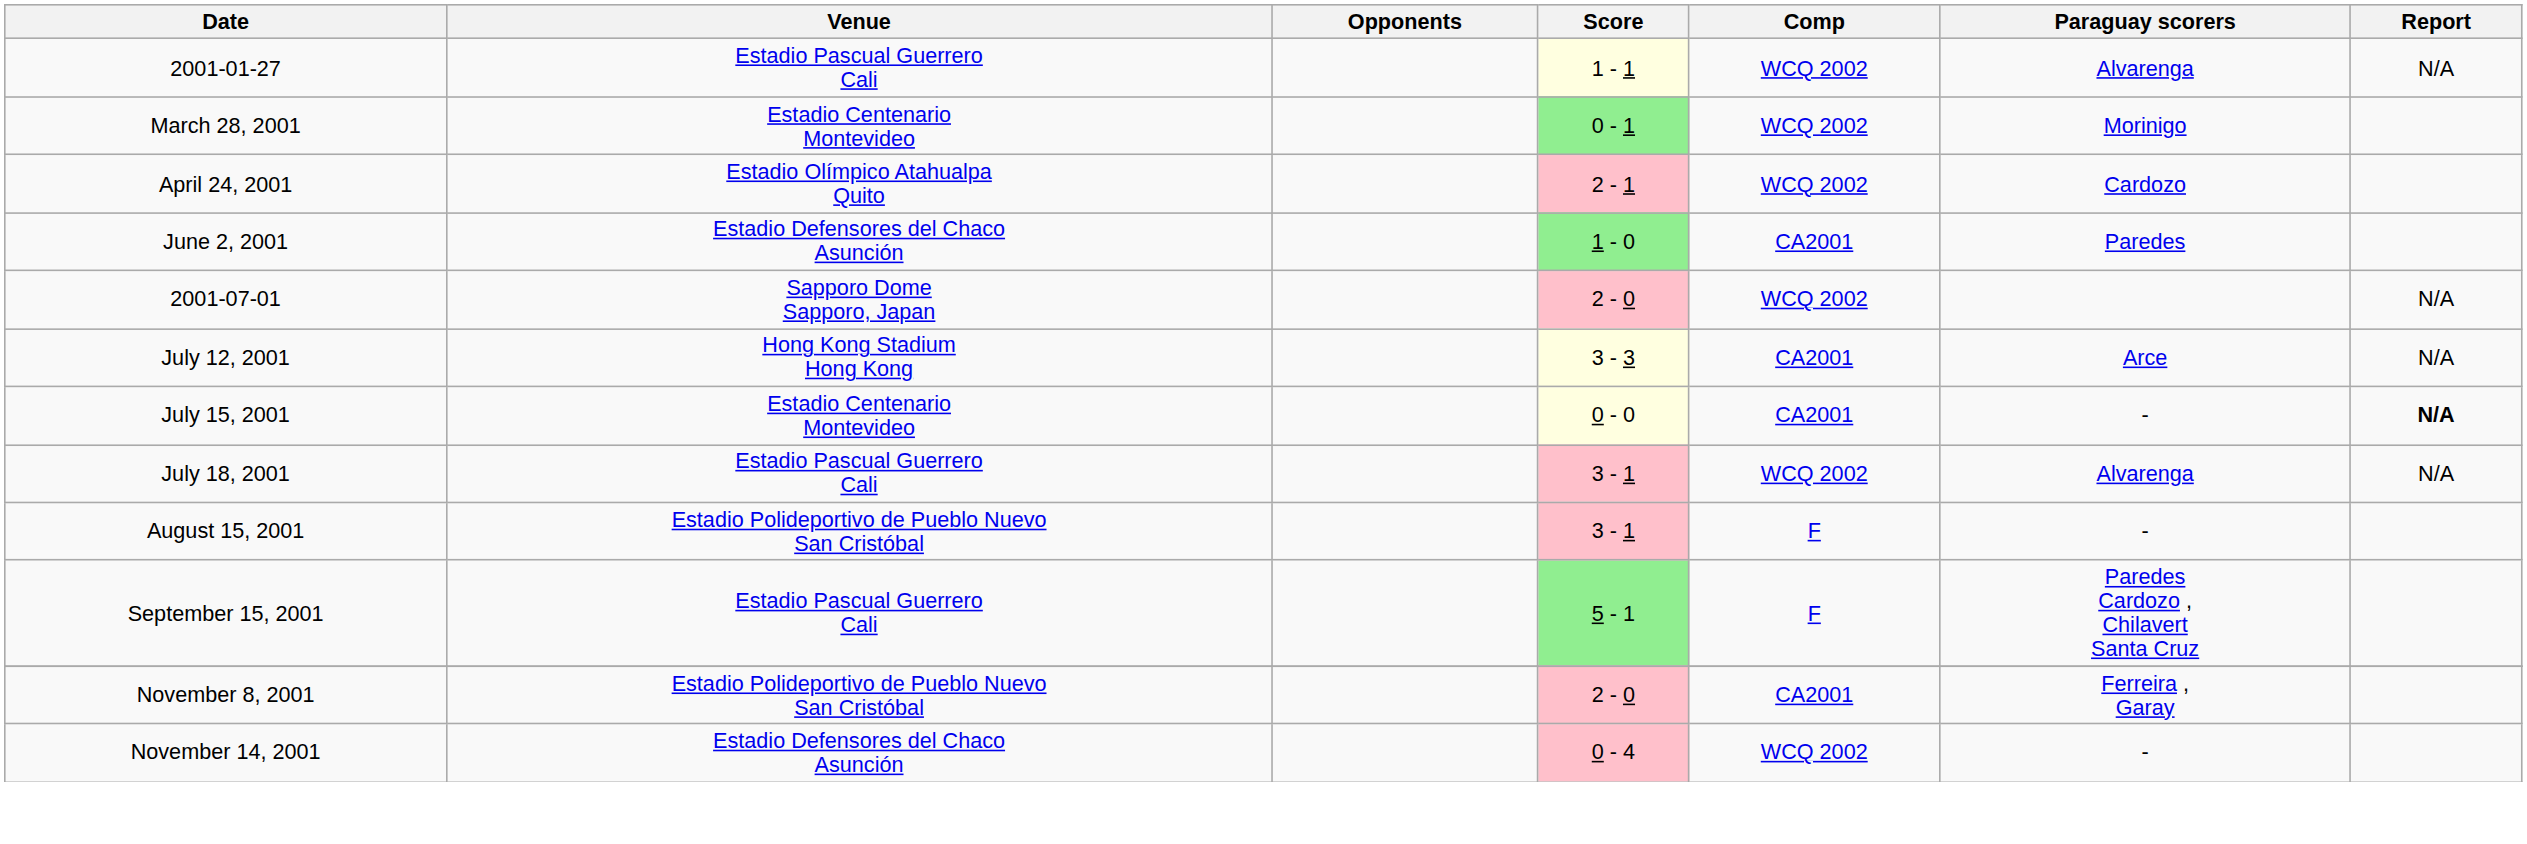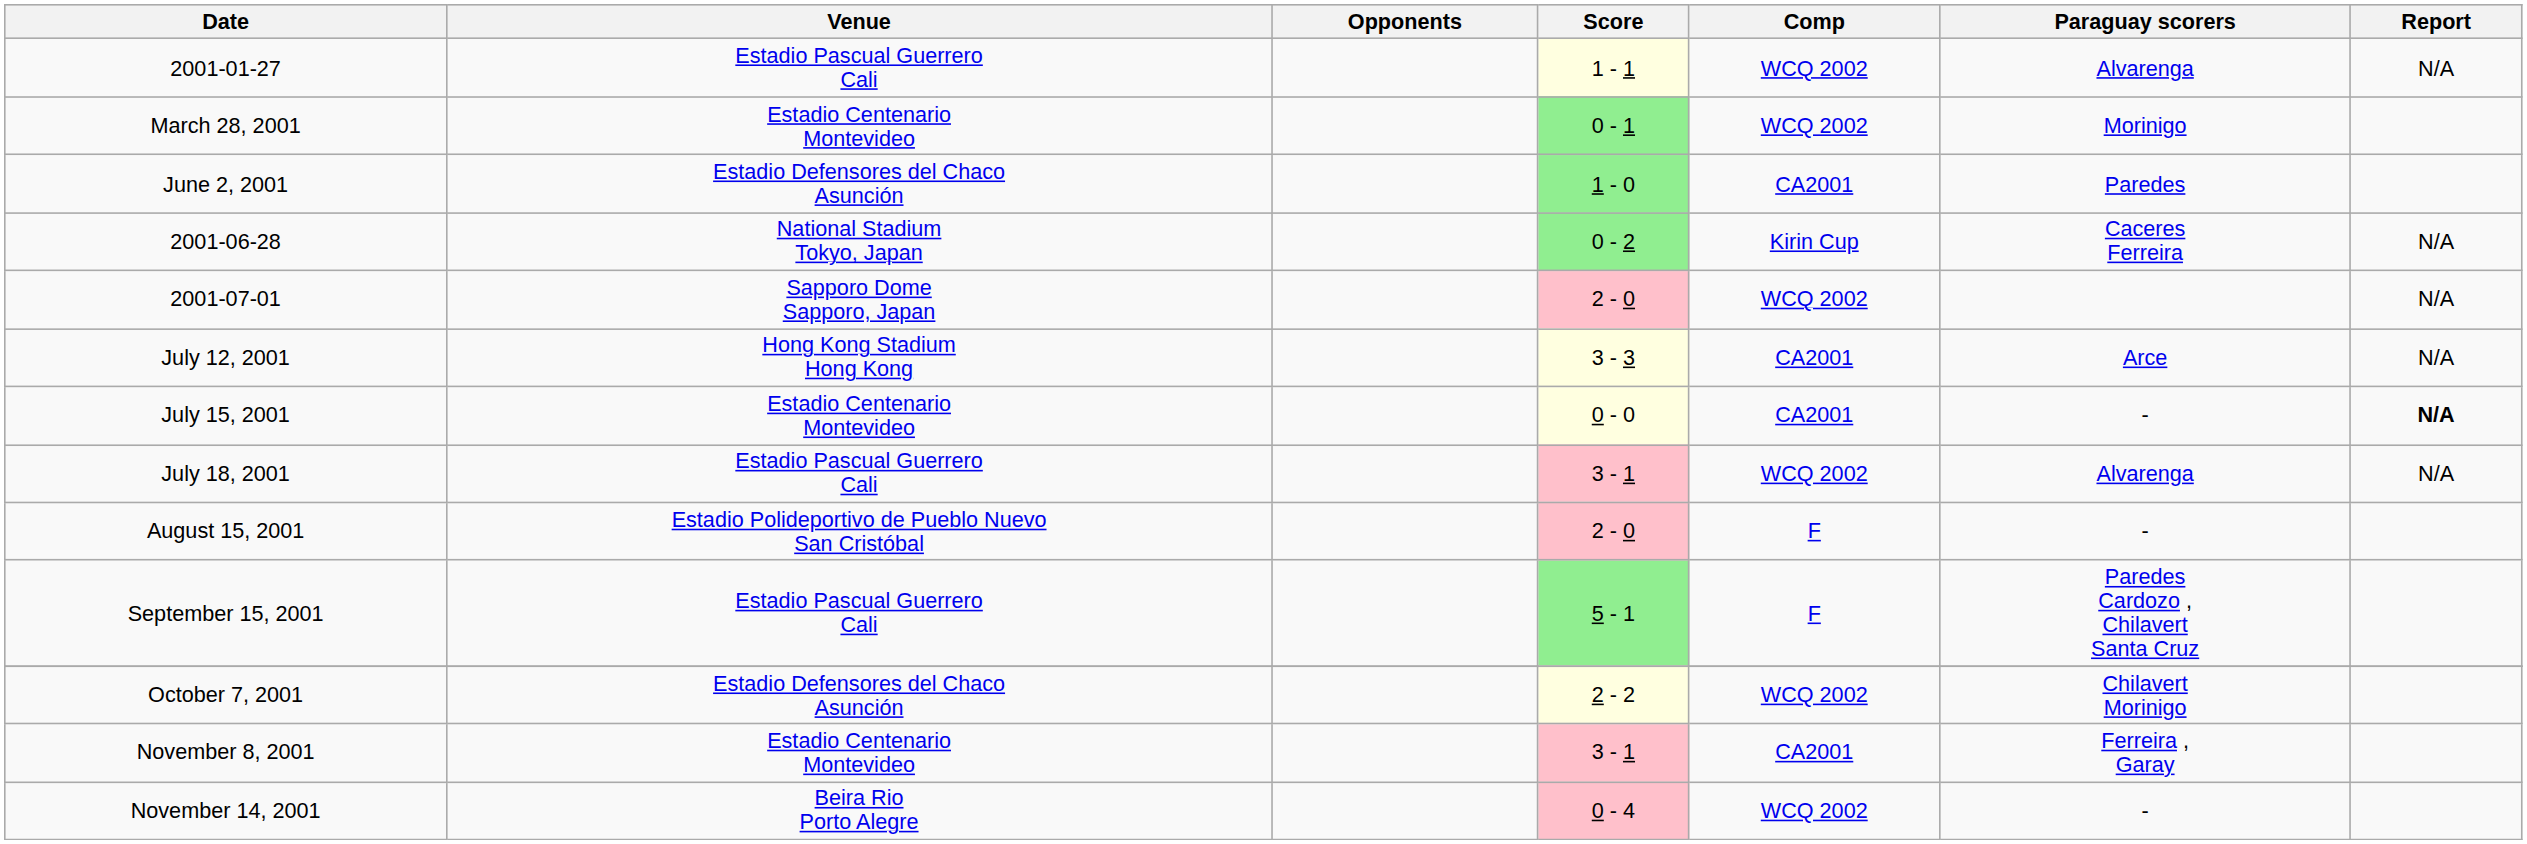 <table class="wikitable" style="font-size:85%; text-align:center;" width="100%">
 <tr>
 <th>Date</th>
 <th>Venue</th>
 <th>Opponents</th>
 <th>Score</th>
 <th>Comp</th>
 <th>Paraguay scorers</th>
 <th>Report</th>
 </tr>
 <tr>
 <td>2001-01-27</td>
 <td><a href='#'>Estadio Pascual Guerrero</a> <br> <a href='#'>Cali</a></td>
 <td></td>
 <td bgcolor="lightyellow">1 - <u>1</u></td>
 <td><a href='#'>WCQ 2002</a></td>
 <td><a href='#'>Alvarenga</a> </td>
 <td>N/A</td>
 </tr>
 <tr>
 <td>March 28, 2001</td>
 <td><a href='#'>Estadio Centenario</a><br> <a href='#'>Montevideo</a></td>
 <td></td>
 <td bgcolor="lightgreen">0 - <u>1</u></td>
 <td><a href='#'>WCQ 2002</a></td>
 <td><a href='#'>Morinigo</a> </td>
 <td></td>
 </tr>
 <tr>
-<td>April 24, 2001</td>
-<td><a href='#'>Estadio Olímpico Atahualpa</a> <br> <a href='#'>Quito</a></td>
-<td></td>
-<td bgcolor="pink">2 - <u>1</u></td>
-<td><a href='#'>WCQ 2002</a></td>
-<td><a href='#'>Cardozo</a> </td>
-<td></td>
-</tr>
-<tr>
 <td>June 2, 2001</td>
 <td><a href='#'>Estadio Defensores del Chaco</a> <br> <a href='#'>Asunción</a></td>
 <td></td>
 <td bgcolor="lightgreen"><u>1</u> - 0</td>
 <td><a href='#'>CA2001</a></td>
 <td><a href='#'>Paredes</a> </td>
 <td></td>
+</tr>
+<tr>
+<td>2001-06-28</td>
+<td><a href='#'>National Stadium</a><br> <a href='#'>Tokyo, Japan</a></td>
+<td></td>
+<td bgcolor="lightgreen">0 - <u>2</u></td>
+<td><a href='#'>Kirin Cup</a></td>
+<td><a href='#'>Caceres</a>  <br> <a href='#'>Ferreira</a> </td>
+<td>N/A</td>
 </tr>
 <tr>
 <td>2001-07-01</td>
 <td><a href='#'>Sapporo Dome</a><br> <a href='#'>Sapporo, Japan</a></td>
 <td></td>
 <td bgcolor="pink">2 - <u>0</u></td>
 <td><a href='#'>WCQ 2002</a></td>
 <td></td>
 <td>N/A</td>
 </tr>
 <tr>
 <td>July 12, 2001</td>
 <td><a href='#'>Hong Kong Stadium</a><br> <a href='#'>Hong Kong</a></td>
 <td></td>
 <td bgcolor="lightyellow">3 - <u>3</u></td>
 <td><a href='#'>CA2001</a></td>
 <td><a href='#'>Arce</a> </td>
 <td>N/A</td>
 </tr>
 <tr>
 <td>July 15, 2001</td>
 <td><a href='#'>Estadio Centenario</a><br> <a href='#'>Montevideo</a></td>
 <td></td>
 <td bgcolor="lightyellow"><u>0</u> - 0</td>
 <td><a href='#'>CA2001</a></td>
 <td>-</td>
 <td><strong>N/A</strong></td>
 </tr>
 <tr>
 <td>July 18, 2001</td>
 <td><a href='#'>Estadio Pascual Guerrero</a> <br> <a href='#'>Cali</a></td>
 <td></td>
 <td bgcolor="pink">3 - <u>1</u></td>
 <td><a href='#'>WCQ 2002</a></td>
 <td><a href='#'>Alvarenga</a> </td>
 <td>N/A</td>
 </tr>
 <tr>
 <td>August 15, 2001</td>
 <td><a href='#'>Estadio Polideportivo de Pueblo Nuevo</a> <br> <a href='#'>San Cristóbal</a></td>
 <td></td>
-<td bgcolor="pink">3 - <u>1</u></td>
+<td bgcolor="pink">2 - <u>0</u></td>
 <td><a href='#'>F</a></td>
 <td>-</td>
 <td></td>
 </tr>
 <tr>
 <td>September 15, 2001</td>
 <td><a href='#'>Estadio Pascual Guerrero</a> <br> <a href='#'>Cali</a></td>
 <td></td>
 <td bgcolor="lightgreen"><u>5</u> - 1</td>
 <td><a href='#'>F</a></td>
 <td><a href='#'>Paredes</a> <br> <a href='#'>Cardozo</a> , <br> <a href='#'>Chilavert</a>  <br> <a href='#'>Santa Cruz</a> </td>
 <td></td>
 </tr>
 <tr>
 </tr>
 <tr>
+<td>October 7, 2001</td>
+<td><a href='#'>Estadio Defensores del Chaco</a> <br> <a href='#'>Asunción</a></td>
+<td></td>
+<td bgcolor="lightyellow"><u>2</u> - 2</td>
+<td><a href='#'>WCQ 2002</a></td>
+<td><a href='#'>Chilavert</a>  <br> <a href='#'>Morinigo</a> </td>
+<td></td>
+</tr>
+<tr>
 <td>November 8, 2001</td>
-<td><a href='#'>Estadio Polideportivo de Pueblo Nuevo</a> <br> <a href='#'>San Cristóbal</a></td>
+<td><a href='#'>Estadio Centenario</a><br> <a href='#'>Montevideo</a></td>
 <td></td>
-<td bgcolor="pink">2 - <u>0</u></td>
+<td bgcolor="pink">3 - <u>1</u></td>
 <td><a href='#'>CA2001</a></td>
 <td><a href='#'>Ferreira</a> ,  <br> <a href='#'>Garay</a> </td>
 <td></td>
 </tr>
 <tr>
 <td>November 14, 2001</td>
-<td><a href='#'>Estadio Defensores del Chaco</a> <br> <a href='#'>Asunción</a></td>
+<td><a href='#'>Beira Rio</a> <br> <a href='#'>Porto Alegre</a></td>
 <td></td>
 <td bgcolor="pink"><u>0</u> - 4</td>
 <td><a href='#'>WCQ 2002</a></td>
 <td>-</td>
 <td></td>
 </tr>
 </table>
